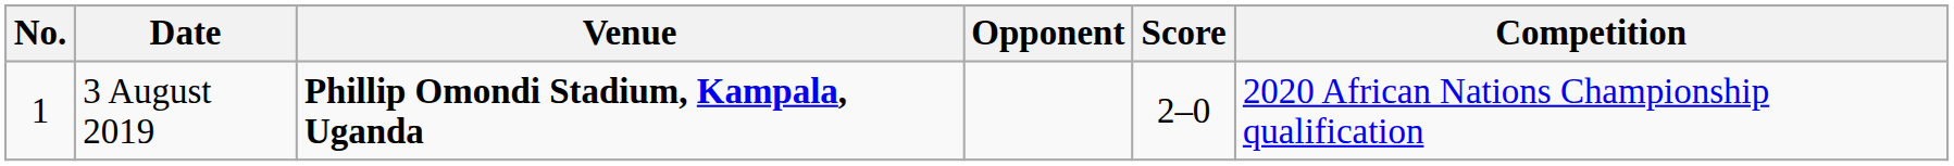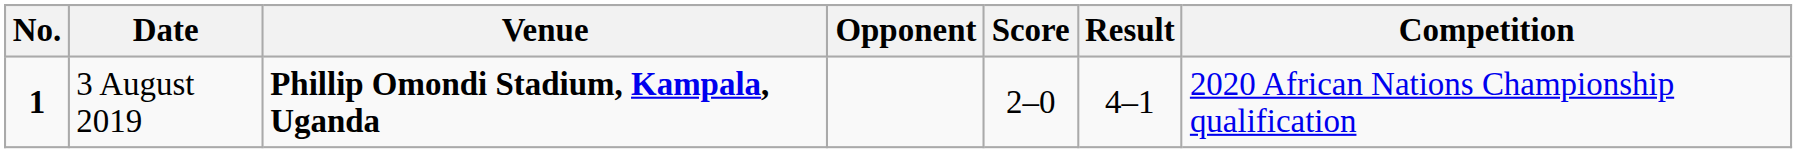 <table class="wikitable sortable">
 <tr>
 <th scope="col">No.</th>
 <th scope="col">Date</th>
 <th scope="col">Venue</th>
 <th scope="col">Opponent</th>
 <th scope="col">Score</th>
+<th scope="col">Result</th>
 <th scope="col">Competition</th>
 </tr>
 <tr>
-<td align="center">1</td>
+<td align="center"><strong>1</strong></td>
 <td>3 August 2019</td>
 <td><strong>Phillip Omondi Stadium, <a href='#'>Kampala</a>, Uganda</strong></td>
 <td></td>
 <td align="center">2–0</td>
+<td align="center">4–1</td>
 <td><a href='#'>2020 African Nations Championship qualification</a></td>
 </tr>
 </table>
